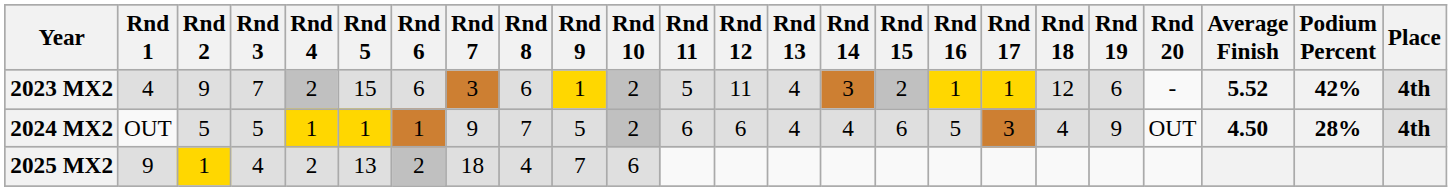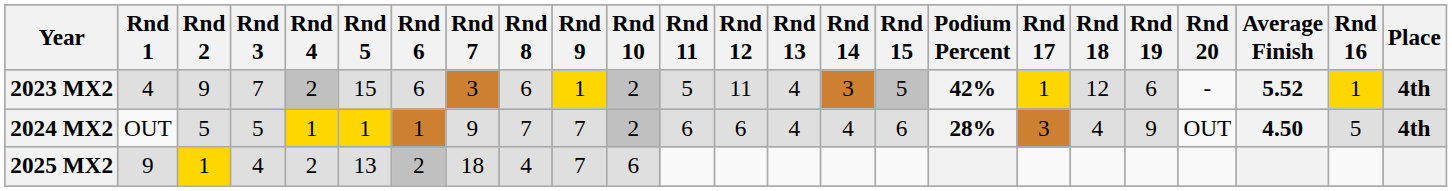 <table class="wikitable" style="font-size: 85%; text-align:center">
 <tr valign="top">
 <th valign="middle">Year</th>
 <th>Rnd<br>1</th>
 <th>Rnd<br>2</th>
 <th>Rnd<br>3</th>
 <th>Rnd<br>4</th>
 <th>Rnd<br>5</th>
 <th>Rnd<br>6</th>
 <th>Rnd<br>7</th>
 <th>Rnd<br>8</th>
 <th>Rnd<br>9</th>
 <th>Rnd<br>10</th>
 <th>Rnd<br>11</th>
 <th>Rnd<br>12</th>
 <th>Rnd<br>13</th>
 <th>Rnd<br>14</th>
 <th>Rnd<br>15</th>
-<th>Rnd<br>16</th>
+<th valign="middle">Podium<br>Percent</th>
 <th>Rnd<br>17</th>
 <th>Rnd<br>18</th>
 <th>Rnd<br>19</th>
 <th>Rnd<br>20</th>
 <th valign="middle">Average<br>Finish</th>
-<th valign="middle">Podium<br>Percent</th>
+<th>Rnd<br>16</th>
 <th valign="middle">Place</th>
 </tr>
 <tr>
 <th>2023 MX2</th>
 <td style="background:#dfdfdf;">4</td>
 <td style="background:#dfdfdf;">9</td>
 <td style="background:#dfdfdf;">7</td>
 <td style="background:silver;">2</td>
 <td style="background:#dfdfdf;">15</td>
 <td style="background:#dfdfdf;">6</td>
 <td style="background:#cd7f32;">3</td>
 <td style="background:#dfdfdf;">6</td>
 <td style="background:gold;">1</td>
 <td style="background:silver;">2</td>
 <td style="background:#dfdfdf;">5</td>
 <td style="background:#dfdfdf;">11</td>
 <td style="background:#dfdfdf;">4</td>
 <td style="background:#cd7f32;">3</td>
-<td style="background:silver;">2</td>
-<td style="background:gold;">1</td>
+<td style="background:silver;">5</td>
+<th>42%</th>
 <td style="background:gold;">1</td>
 <td style="background:#dfdfdf;">12</td>
 <td style="background:#dfdfdf;">6</td>
 <td>-</td>
 <th>5.52</th>
-<th>42%</th>
+<td style="background:gold;">1</td>
 <th style="background:#dfdfdf;">4th</th>
 </tr>
 <tr>
 <th>2024 MX2</th>
 <td>OUT</td>
 <td style="background:#dfdfdf;">5</td>
 <td style="background:#dfdfdf;">5</td>
 <td style="background:gold;">1</td>
 <td style="background:gold;">1</td>
 <td style="background:#cd7f32;">1</td>
 <td style="background:#dfdfdf;">9</td>
 <td style="background:#dfdfdf;">7</td>
-<td style="background:#dfdfdf;">5</td>
+<td style="background:#dfdfdf;">7</td>
 <td style="background:silver;">2</td>
 <td style="background:#dfdfdf;">6</td>
 <td style="background:#dfdfdf;">6</td>
 <td style="background:#dfdfdf;">4</td>
 <td style="background:#dfdfdf;">4</td>
 <td style="background:#dfdfdf;">6</td>
-<td style="background:#dfdfdf;">5</td>
+<th>28%</th>
 <td style="background:#cd7f32;">3</td>
 <td style="background:#dfdfdf;">4</td>
 <td style="background:#dfdfdf;">9</td>
 <td>OUT</td>
 <th>4.50</th>
-<th>28%</th>
+<td style="background:#dfdfdf;">5</td>
 <th style="background:#dfdfdf;">4th</th>
 </tr>
 <tr>
 <th>2025 MX2</th>
 <td style="background:#dfdfdf;">9</td>
 <td style="background:gold;">1</td>
 <td style="background:#dfdfdf;">4</td>
 <td style="background:#dfdfdf;">2</td>
 <td style="background:#dfdfdf;">13</td>
 <td style="background:silver;">2</td>
 <td style="background:#dfdfdf;">18</td>
 <td style="background:#dfdfdf;">4</td>
 <td style="background:#dfdfdf;">7</td>
 <td style="background:#dfdfdf;">6</td>
 <td></td>
 <td></td>
 <td></td>
 <td></td>
 <td></td>
-<td></td>
+<th></th>
 <td></td>
 <td></td>
 <td></td>
 <td></td>
 <th></th>
-<th></th>
+<td></td>
 <th></th>
 </tr>
 </table>
